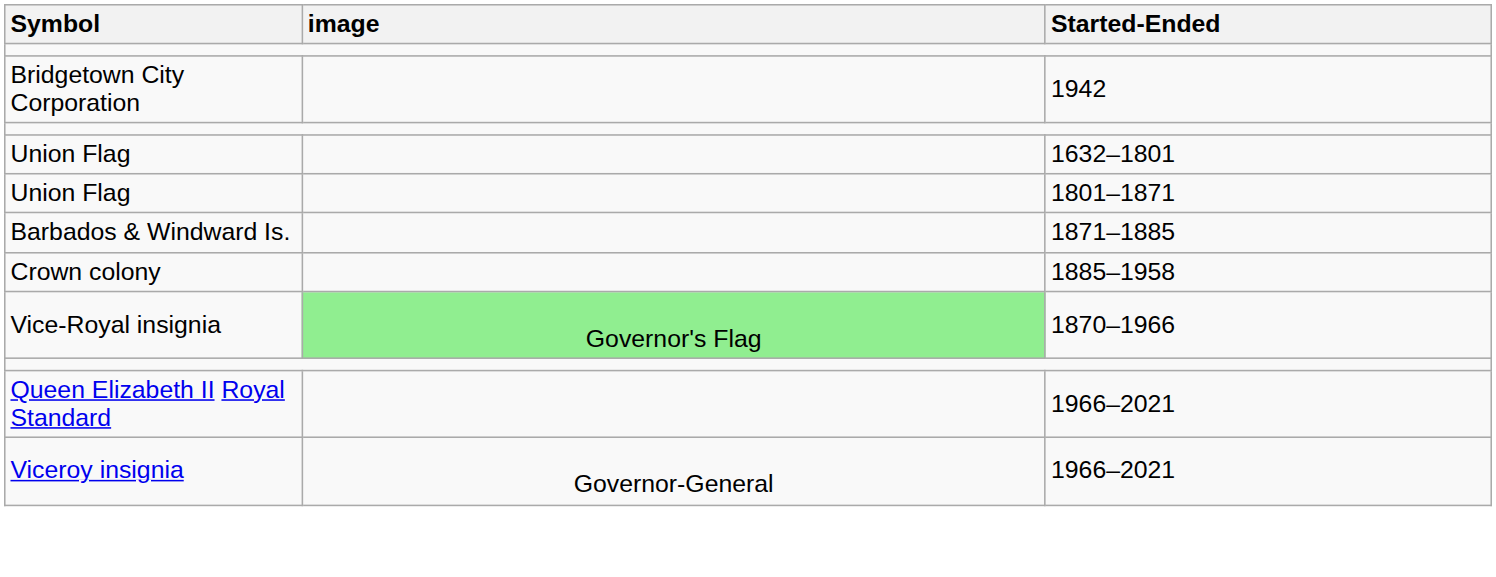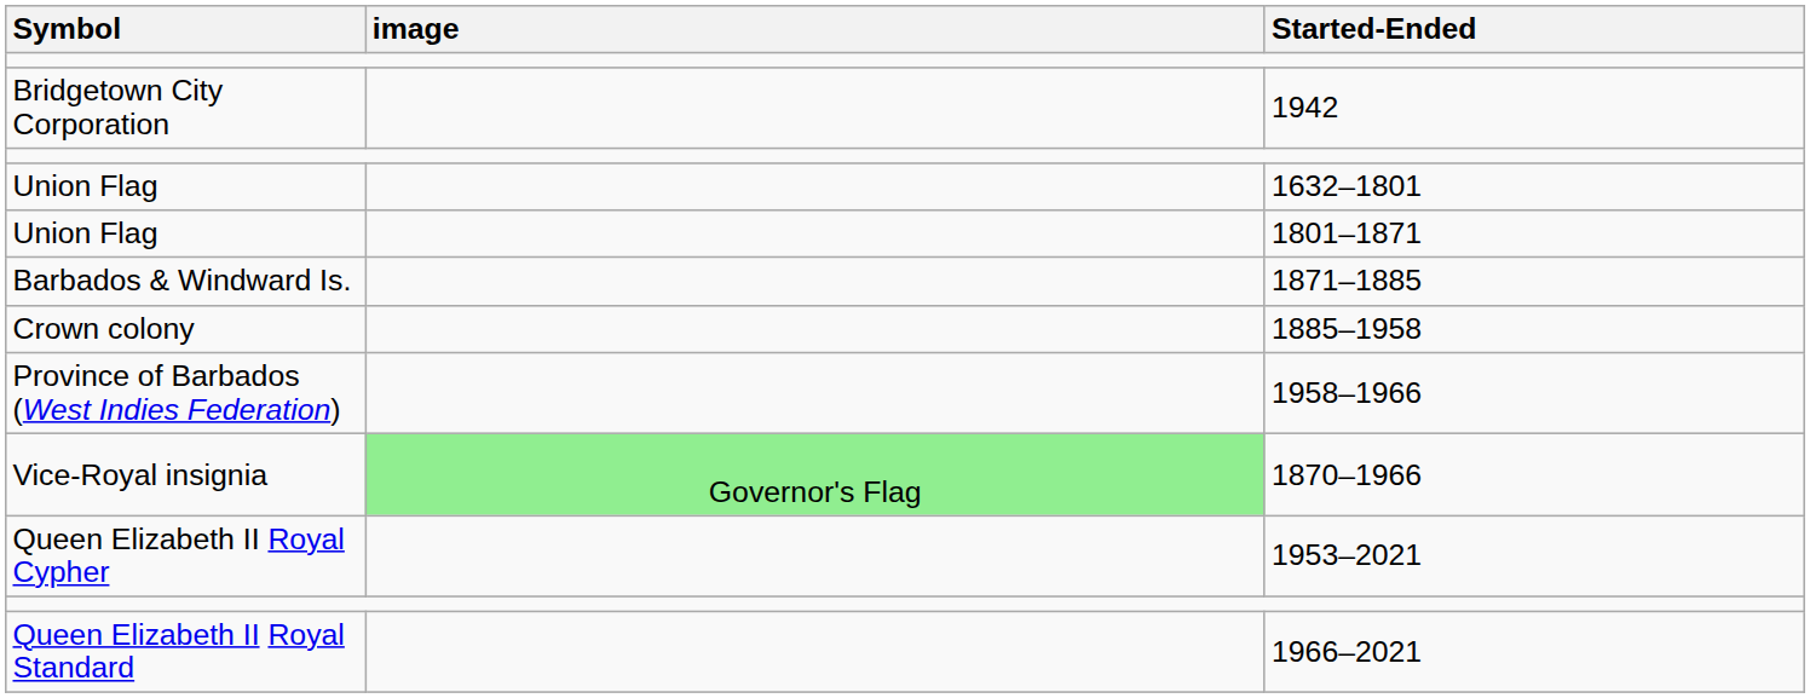 <table class="wikitable" style="width:60em;">
 <tr>
 <th style="width:20%; text-align:left;">Symbol</th>
 <th style="width:50%; text-align:left;">image</th>
 <th style="width:30%; text-align:left;">Started-Ended</th>
 </tr>
 <tr>
 <td colspan="3"></td>
 </tr>
 <tr>
 <td>Bridgetown City Corporation</td>
 <td style="text-align:center;"></td>
 <td>1942</td>
 </tr>
 <tr>
 <td colspan="3"></td>
 </tr>
 <tr>
 <td>Union Flag</td>
 <td style="text-align:center;"></td>
 <td>1632–1801</td>
 </tr>
 <tr>
 <td>Union Flag</td>
 <td style="text-align:center;"></td>
 <td>1801–1871</td>
 </tr>
 <tr>
 <td>Barbados & Windward Is.</td>
 <td style="text-align:center;"></td>
 <td>1871–1885</td>
 </tr>
 <tr>
 <td>Crown colony</td>
 <td style="text-align:center;"></td>
 <td>1885–1958</td>
 </tr>
 <tr>
+<td>Province of Barbados<br>(<em><a href='#'>West Indies Federation</a></em>)</td>
+<td style="text-align:center;"></td>
+<td>1958–1966</td>
+</tr>
+<tr>
 <td>Vice-Royal insignia</td>
 <td style="background: lightgreen; text-align:center;"><br>Governor's Flag</td>
 <td>1870–1966</td>
+</tr>
+<tr>
+<td>Queen Elizabeth II <a href='#'>Royal Cypher</a></td>
+<td style="text-align:center;"></td>
+<td>1953–2021</td>
 </tr>
 <tr>
 <td colspan="3"></td>
 </tr>
 <tr>
 <td><a href='#'>Queen Elizabeth II</a> <a href='#'>Royal Standard</a></td>
 <td style="text-align:center;"></td>
 <td>1966–2021</td>
 </tr>
-<tr>
-<td><a href='#'>Viceroy insignia</a></td>
-<td style="text-align:center;"><br>Governor-General</td>
-<td>1966–2021</td>
-</tr>
 </table>
